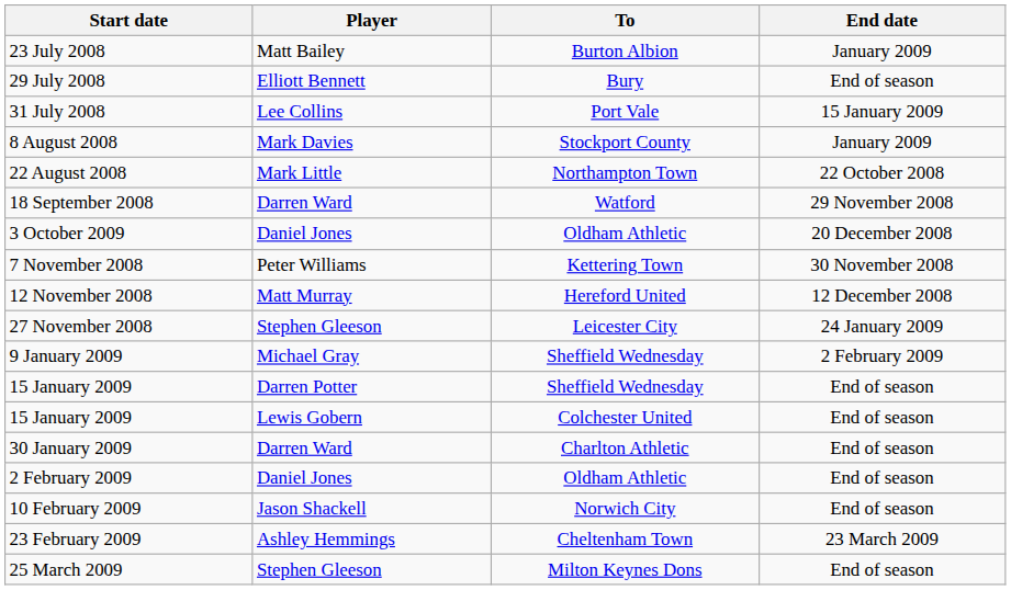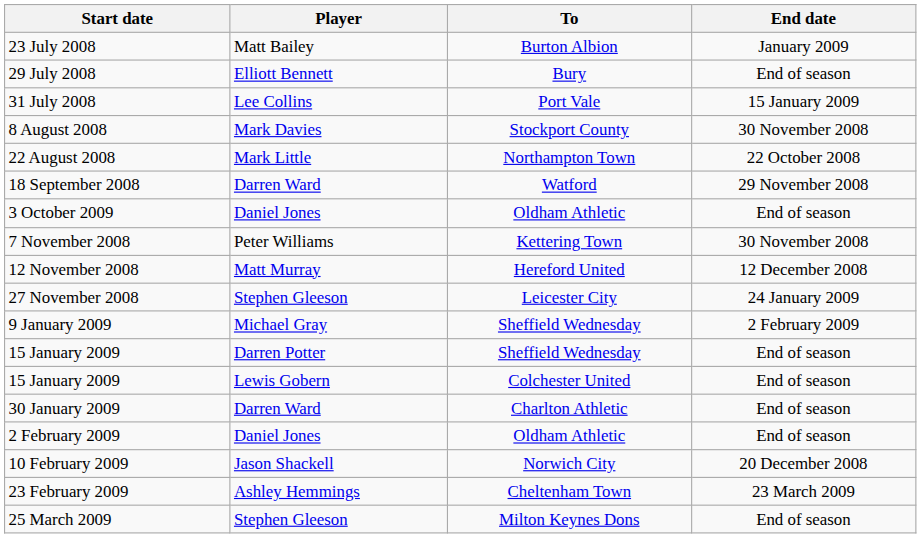 <table class="wikitable" style="text-align:center; font-size:95%;width:65%; text-align:left">
 <tr>
 <th><strong>Start date</strong></th>
 <th><strong>Player</strong></th>
 <th><strong>To</strong></th>
 <th><strong>End date</strong></th>
 </tr>
 <tr --->
 <td>23 July 2008</td>
 <td> Matt Bailey</td>
 <td align="center"><a href='#'>Burton Albion</a></td>
 <td align="center">January 2009</td>
 </tr>
 <tr --->
 <td>29 July 2008</td>
 <td> <a href='#'>Elliott Bennett</a></td>
 <td align="center"><a href='#'>Bury</a></td>
 <td align="center">End of season</td>
 </tr>
 <tr --->
 <td>31 July 2008</td>
 <td> <a href='#'>Lee Collins</a></td>
 <td align="center"><a href='#'>Port Vale</a></td>
 <td align="center">15 January 2009</td>
 </tr>
 <tr --->
 <td>8 August 2008</td>
 <td> <a href='#'>Mark Davies</a></td>
 <td align="center"><a href='#'>Stockport County</a></td>
-<td align="center">January 2009</td>
+<td align="center">30 November 2008</td>
 </tr>
 <tr --->
 <td>22 August 2008</td>
 <td> <a href='#'>Mark Little</a></td>
 <td align="center"><a href='#'>Northampton Town</a></td>
 <td align="center">22 October 2008</td>
 </tr>
 <tr --->
 <td>18 September 2008</td>
 <td> <a href='#'>Darren Ward</a></td>
 <td align="center"><a href='#'>Watford</a></td>
 <td align="center">29 November 2008 </td>
 </tr>
 <tr --->
 <td>3 October 2009</td>
 <td> <a href='#'>Daniel Jones</a></td>
 <td align="center"><a href='#'>Oldham Athletic</a></td>
-<td align="center">20 December 2008</td>
+<td align="center">End of season</td>
 </tr>
 <tr --->
 <td>7 November 2008</td>
 <td> Peter Williams</td>
 <td align="center"><a href='#'>Kettering Town</a></td>
 <td align="center">30 November 2008</td>
 </tr>
 <tr --->
 <td>12 November 2008</td>
 <td> <a href='#'>Matt Murray</a></td>
 <td align="center"><a href='#'>Hereford United</a></td>
 <td align="center">12 December 2008</td>
 </tr>
 <tr --->
 <td>27 November 2008</td>
 <td> <a href='#'>Stephen Gleeson</a></td>
 <td align="center"><a href='#'>Leicester City</a></td>
 <td align="center">24 January 2009</td>
 </tr>
 <tr --->
 <td>9 January 2009</td>
 <td> <a href='#'>Michael Gray</a></td>
 <td align="center"><a href='#'>Sheffield Wednesday</a></td>
 <td align="center">2 February 2009</td>
 </tr>
 <tr --->
 <td>15 January 2009</td>
 <td> <a href='#'>Darren Potter</a></td>
 <td align="center"><a href='#'>Sheffield Wednesday</a></td>
 <td align="center">End of season</td>
 </tr>
 <tr --->
 <td>15 January 2009</td>
 <td> <a href='#'>Lewis Gobern</a></td>
 <td align="center"><a href='#'>Colchester United</a></td>
 <td align="center">End of season</td>
 </tr>
 <tr --->
 <td>30 January 2009</td>
 <td> <a href='#'>Darren Ward</a></td>
 <td align="center"><a href='#'>Charlton Athletic</a></td>
 <td align="center">End of season</td>
 </tr>
 <tr --->
 <td>2 February 2009</td>
 <td> <a href='#'>Daniel Jones</a></td>
 <td align="center"><a href='#'>Oldham Athletic</a></td>
 <td align="center">End of season</td>
 </tr>
 <tr --->
 <td>10 February 2009</td>
 <td> <a href='#'>Jason Shackell</a></td>
 <td align="center"><a href='#'>Norwich City</a></td>
-<td align="center">End of season</td>
+<td align="center">20 December 2008</td>
 </tr>
 <tr --->
 <td>23 February 2009</td>
 <td> <a href='#'>Ashley Hemmings</a></td>
 <td align="center"><a href='#'>Cheltenham Town</a></td>
 <td align="center">23 March 2009</td>
 </tr>
 <tr --->
 <td>25 March 2009</td>
 <td> <a href='#'>Stephen Gleeson</a></td>
 <td align="center"><a href='#'>Milton Keynes Dons</a></td>
 <td align="center">End of season</td>
 </tr>
 </table>
